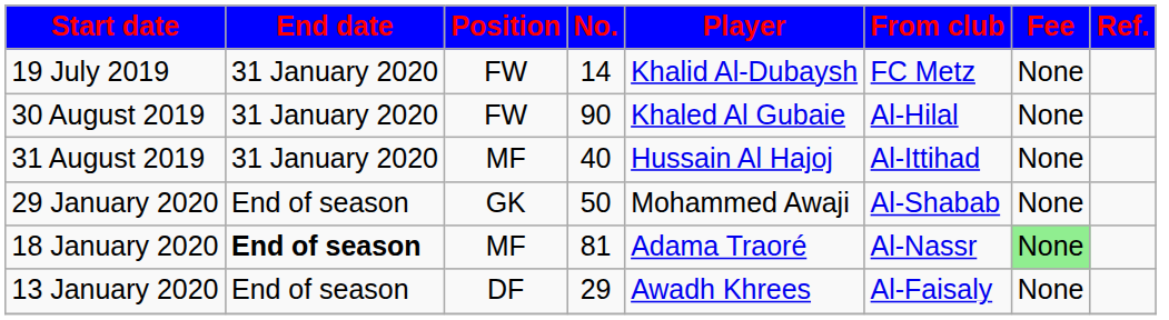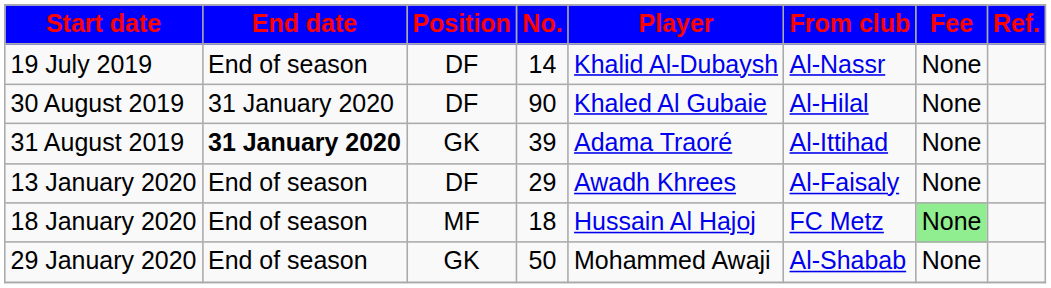 <table class="wikitable sortable">
 <tr>
 <th style="background:blue; color:red;"><strong>Start date</strong></th>
 <th style="background:blue; color:red;"><strong>End date</strong></th>
 <th style="background:blue; color:red;"><strong>Position</strong></th>
 <th style="background:blue; color:red;"><strong>No.</strong></th>
 <th style="background:blue; color:red;"><strong>Player</strong></th>
 <th style="background:blue; color:red;"><strong>From club</strong></th>
 <th style="background:blue; color:red;"><strong>Fee</strong></th>
 <th style="background:blue; color:red;"><strong>Ref.</strong></th>
 </tr>
 <tr>
 <td>19 July 2019</td>
-<td>31 January 2020</td>
-<td style="text-align:center;">FW</td>
+<td>End of season</td>
+<td style="text-align:center;">DF</td>
 <td style="text-align:center;">14</td>
 <td style="text-align:left;"> <a href='#'>Khalid Al-Dubaysh</a></td>
-<td style="text-align:left;"> <a href='#'>FC Metz</a></td>
+<td style="text-align:left;"> <a href='#'>Al-Nassr</a></td>
 <td>None</td>
 <td></td>
 </tr>
 <tr>
 <td>30 August 2019</td>
 <td>31 January 2020</td>
-<td style="text-align:center;">FW</td>
+<td style="text-align:center;">DF</td>
 <td style="text-align:center;">90</td>
 <td style="text-align:left;"> <a href='#'>Khaled Al Gubaie</a></td>
 <td style="text-align:left;"> <a href='#'>Al-Hilal</a></td>
 <td>None</td>
 <td></td>
 </tr>
 <tr>
 <td>31 August 2019</td>
-<td>31 January 2020</td>
-<td style="text-align:center;">MF</td>
-<td style="text-align:center;">40</td>
-<td style="text-align:left;"> <a href='#'>Hussain Al Hajoj</a></td>
+<td><strong>31 January 2020</strong></td>
+<td style="text-align:center;">GK</td>
+<td style="text-align:center;">39</td>
+<td style="text-align:left;"> <a href='#'>Adama Traoré</a></td>
 <td style="text-align:left;"> <a href='#'>Al-Ittihad</a></td>
 <td>None</td>
+<td></td>
+</tr>
+<tr>
+<td>13 January 2020</td>
+<td>End of season</td>
+<td style="text-align:center;">DF</td>
+<td style="text-align:center;">29</td>
+<td style="text-align:left;"> <a href='#'>Awadh Khrees</a></td>
+<td style="text-align:left;"> <a href='#'>Al-Faisaly</a></td>
+<td>None</td>
+<td></td>
+</tr>
+<tr>
+<td>18 January 2020</td>
+<td>End of season</td>
+<td style="text-align:center;">MF</td>
+<td style="text-align:center;">18</td>
+<td style="text-align:left;"> <a href='#'>Hussain Al Hajoj</a></td>
+<td style="text-align:left;"> <a href='#'>FC Metz</a></td>
+<td style="background: lightgreen;">None</td>
 <td></td>
 </tr>
 <tr>
 <td>29 January 2020</td>
 <td>End of season</td>
 <td style="text-align:center;">GK</td>
 <td style="text-align:center;">50</td>
 <td style="text-align:left;"> Mohammed Awaji</td>
 <td style="text-align:left;"> <a href='#'>Al-Shabab</a></td>
 <td>None</td>
 <td></td>
 </tr>
 <tr>
-<td>18 January 2020</td>
-<td><strong>End of season</strong></td>
-<td style="text-align:center;">MF</td>
-<td style="text-align:center;">81</td>
-<td style="text-align:left;"> <a href='#'>Adama Traoré</a></td>
-<td style="text-align:left;"> <a href='#'>Al-Nassr</a></td>
-<td style="background: lightgreen;">None</td>
-<td></td>
-</tr>
-<tr>
-<td>13 January 2020</td>
-<td>End of season</td>
-<td style="text-align:center;">DF</td>
-<td style="text-align:center;">29</td>
-<td style="text-align:left;"> <a href='#'>Awadh Khrees</a></td>
-<td style="text-align:left;"> <a href='#'>Al-Faisaly</a></td>
-<td>None</td>
-<td></td>
-</tr>
-<tr>
 </tr>
 </table>
